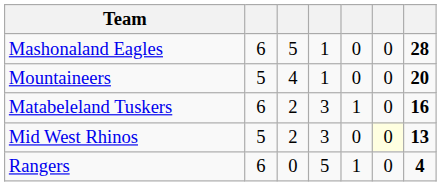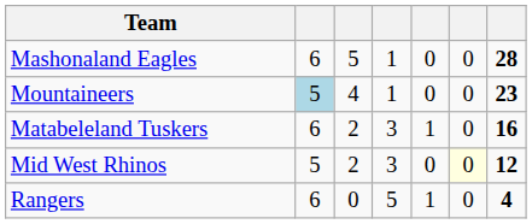 <table class="wikitable" style="text-align:center">
 <tr>
 <th style="width:200px">Team</th>
 <th width="20"></th>
 <th width="20"></th>
 <th width="20"></th>
 <th width="20"></th>
 <th width="20"></th>
 <th width="20"></th>
 </tr>
 <tr>
 <td style="text-align:left;"><a href='#'>Mashonaland Eagles</a></td>
 <td>6</td>
 <td>5</td>
 <td>1</td>
 <td>0</td>
 <td>0</td>
 <td><strong>28</strong></td>
 </tr>
 <tr>
 <td style="text-align:left;"><a href='#'>Mountaineers</a></td>
-<td>5</td>
+<td style="background: lightblue;">5</td>
 <td>4</td>
 <td>1</td>
 <td>0</td>
 <td>0</td>
-<td><strong>20</strong></td>
+<td><strong>23</strong></td>
 </tr>
 <tr>
 <td style="text-align:left;"><a href='#'>Matabeleland Tuskers</a></td>
 <td>6</td>
 <td>2</td>
 <td>3</td>
 <td>1</td>
 <td>0</td>
 <td><strong>16</strong></td>
 </tr>
 <tr>
 <td style="text-align:left;"><a href='#'>Mid West Rhinos</a></td>
 <td>5</td>
 <td>2</td>
 <td>3</td>
 <td>0</td>
 <td style="background: lightyellow;">0</td>
-<td><strong>13</strong></td>
+<td><strong>12</strong></td>
 </tr>
 <tr>
 <td style="text-align:left;"><a href='#'>Rangers</a></td>
 <td>6</td>
 <td>0</td>
 <td>5</td>
 <td>1</td>
 <td>0</td>
 <td><strong>4</strong></td>
 </tr>
 </table>
